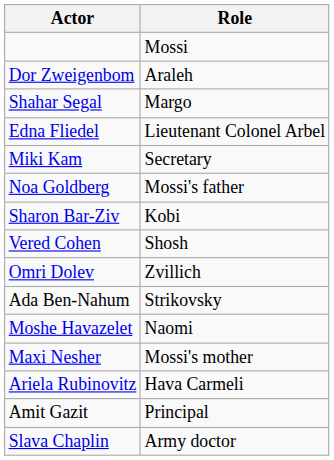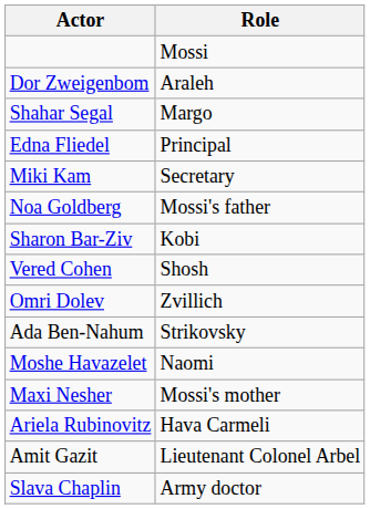 <table class="wikitable">
 <tr>
 <th>Actor</th>
 <th>Role</th>
 </tr>
 <tr>
 <td></td>
 <td>Mossi</td>
 </tr>
 <tr>
 <td><a href='#'>Dor Zweigenbom</a></td>
 <td>Araleh</td>
 </tr>
 <tr>
 <td><a href='#'>Shahar Segal</a></td>
 <td>Margo</td>
 </tr>
 <tr>
 <td><a href='#'>Edna Fliedel</a></td>
-<td>Lieutenant Colonel Arbel</td>
+<td>Principal</td>
 </tr>
 <tr>
 <td><a href='#'>Miki Kam</a></td>
 <td>Secretary</td>
 </tr>
 <tr>
 <td><a href='#'>Noa Goldberg</a></td>
 <td>Mossi's father</td>
 </tr>
 <tr>
 <td><a href='#'>Sharon Bar-Ziv</a></td>
 <td>Kobi</td>
 </tr>
 <tr>
 <td><a href='#'>Vered Cohen</a></td>
 <td>Shosh</td>
 </tr>
 <tr>
 <td><a href='#'>Omri Dolev</a></td>
 <td>Zvillich</td>
 </tr>
 <tr>
 <td>Ada Ben-Nahum</td>
 <td>Strikovsky</td>
 </tr>
 <tr>
 <td><a href='#'>Moshe Havazelet</a></td>
 <td>Naomi</td>
 </tr>
 <tr>
 <td><a href='#'>Maxi Nesher</a></td>
 <td>Mossi's mother</td>
 </tr>
 <tr>
 <td><a href='#'>Ariela Rubinovitz</a></td>
 <td>Hava Carmeli</td>
 </tr>
 <tr>
 <td>Amit Gazit</td>
-<td>Principal</td>
+<td>Lieutenant Colonel Arbel</td>
 </tr>
 <tr>
 <td><a href='#'>Slava Chaplin</a></td>
 <td>Army doctor</td>
 </tr>
 </table>
